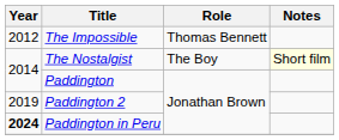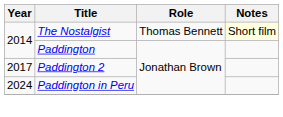 <table class="wikitable sortable">
 <tr>
 <th>Year</th>
 <th>Title</th>
 <th>Role</th>
 <th>Notes</th>
 </tr>
 <tr>
-<td>2012</td>
-<td><em><a href='#'>The Impossible</a></em></td>
-<td>Thomas Bennett</td>
-<td></td>
-</tr>
-<tr>
 <td rowspan="2">2014</td>
 <td><em><a href='#'>The Nostalgist</a></em></td>
-<td>The Boy</td>
+<td>Thomas Bennett</td>
 <td style="background: lightyellow;">Short film</td>
 </tr>
 <tr>
 <td><em><a href='#'>Paddington</a></em></td>
 <td rowspan=3>Jonathan Brown</td>
 <td></td>
 </tr>
 <tr>
-<td>2019</td>
+<td>2017</td>
 <td><em><a href='#'>Paddington 2</a></em></td>
 <td></td>
 </tr>
 <tr>
-<td><strong>2024</strong></td>
+<td>2024</td>
 <td><em><a href='#'>Paddington in Peru</a></em></td>
 <td></td>
 </tr>
 <tr>
 </tr>
 </table>
